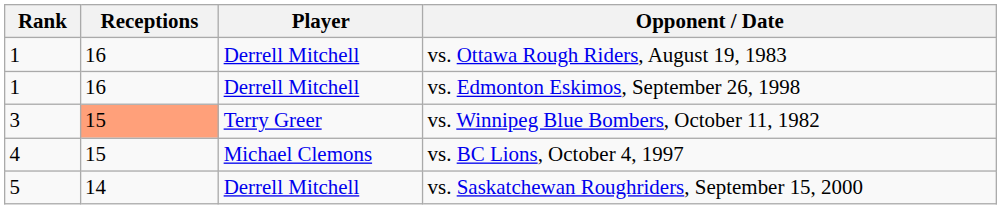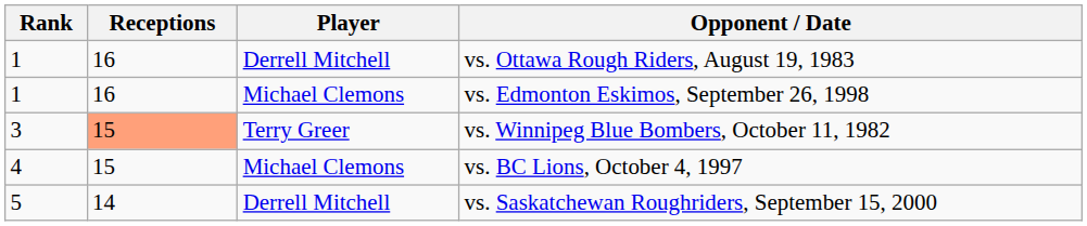 <table class="wikitable" style="width:60%; text-align:left; border-collapse:collapse;">
 <tr>
 <th>Rank</th>
 <th>Receptions</th>
 <th>Player</th>
 <th>Opponent / Date</th>
 </tr>
 <tr>
 <td>1</td>
 <td>16</td>
 <td><a href='#'>Derrell Mitchell</a></td>
 <td>vs. <a href='#'>Ottawa Rough Riders</a>, August 19, 1983</td>
 </tr>
 <tr>
 <td>1</td>
 <td>16</td>
-<td><a href='#'>Derrell Mitchell</a></td>
+<td><a href='#'>Michael Clemons</a></td>
 <td>vs. <a href='#'>Edmonton Eskimos</a>, September 26, 1998</td>
 </tr>
 <tr>
 <td>3</td>
 <td style="background: lightsalmon;">15</td>
 <td><a href='#'>Terry Greer</a></td>
 <td>vs. <a href='#'>Winnipeg Blue Bombers</a>, October 11, 1982</td>
 </tr>
 <tr>
 <td>4</td>
 <td>15</td>
 <td><a href='#'>Michael Clemons</a></td>
 <td>vs. <a href='#'>BC Lions</a>, October 4, 1997</td>
 </tr>
 <tr>
 <td>5</td>
 <td>14</td>
 <td><a href='#'>Derrell Mitchell</a></td>
 <td>vs. <a href='#'>Saskatchewan Roughriders</a>, September 15, 2000</td>
 </tr>
 </table>
